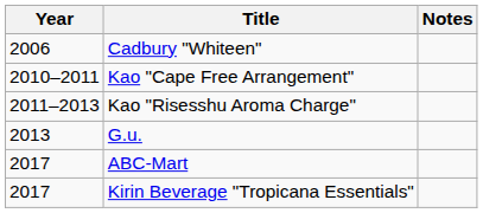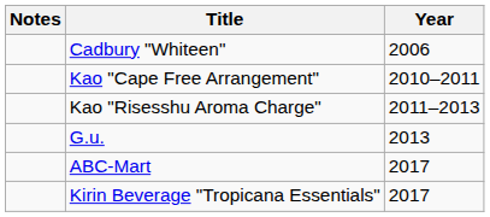 <table class="wikitable">
 <tr>
+<th>Notes</th>
+<th>Title</th>
 <th>Year</th>
-<th>Title</th>
-<th>Notes</th>
 </tr>
 <tr>
+<td></td>
+<td><a href='#'>Cadbury</a> "Whiteen"</td>
 <td>2006</td>
-<td><a href='#'>Cadbury</a> "Whiteen"</td>
-<td></td>
 </tr>
 <tr>
+<td></td>
+<td><a href='#'>Kao</a> "Cape Free Arrangement"</td>
 <td>2010–2011</td>
-<td><a href='#'>Kao</a> "Cape Free Arrangement"</td>
-<td></td>
 </tr>
 <tr>
+<td></td>
+<td>Kao "Risesshu Aroma Charge"</td>
 <td>2011–2013</td>
-<td>Kao "Risesshu Aroma Charge"</td>
-<td></td>
 </tr>
 <tr>
+<td></td>
+<td><a href='#'>G.u.</a></td>
 <td>2013</td>
-<td><a href='#'>G.u.</a></td>
-<td></td>
 </tr>
 <tr>
+<td></td>
+<td><a href='#'>ABC-Mart</a></td>
 <td>2017</td>
-<td><a href='#'>ABC-Mart</a></td>
-<td></td>
 </tr>
 <tr>
+<td></td>
+<td><a href='#'>Kirin Beverage</a> "Tropicana Essentials"</td>
 <td>2017</td>
-<td><a href='#'>Kirin Beverage</a> "Tropicana Essentials"</td>
-<td></td>
 </tr>
 </table>
